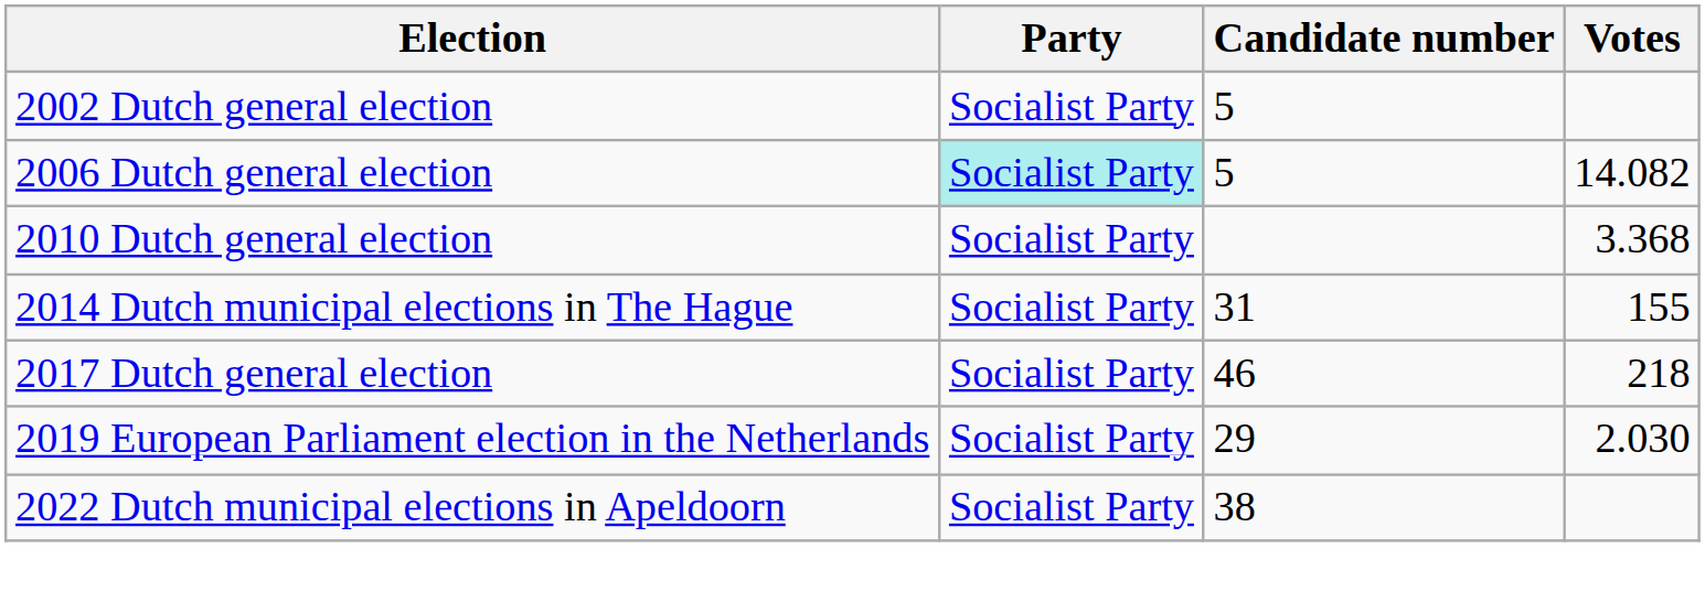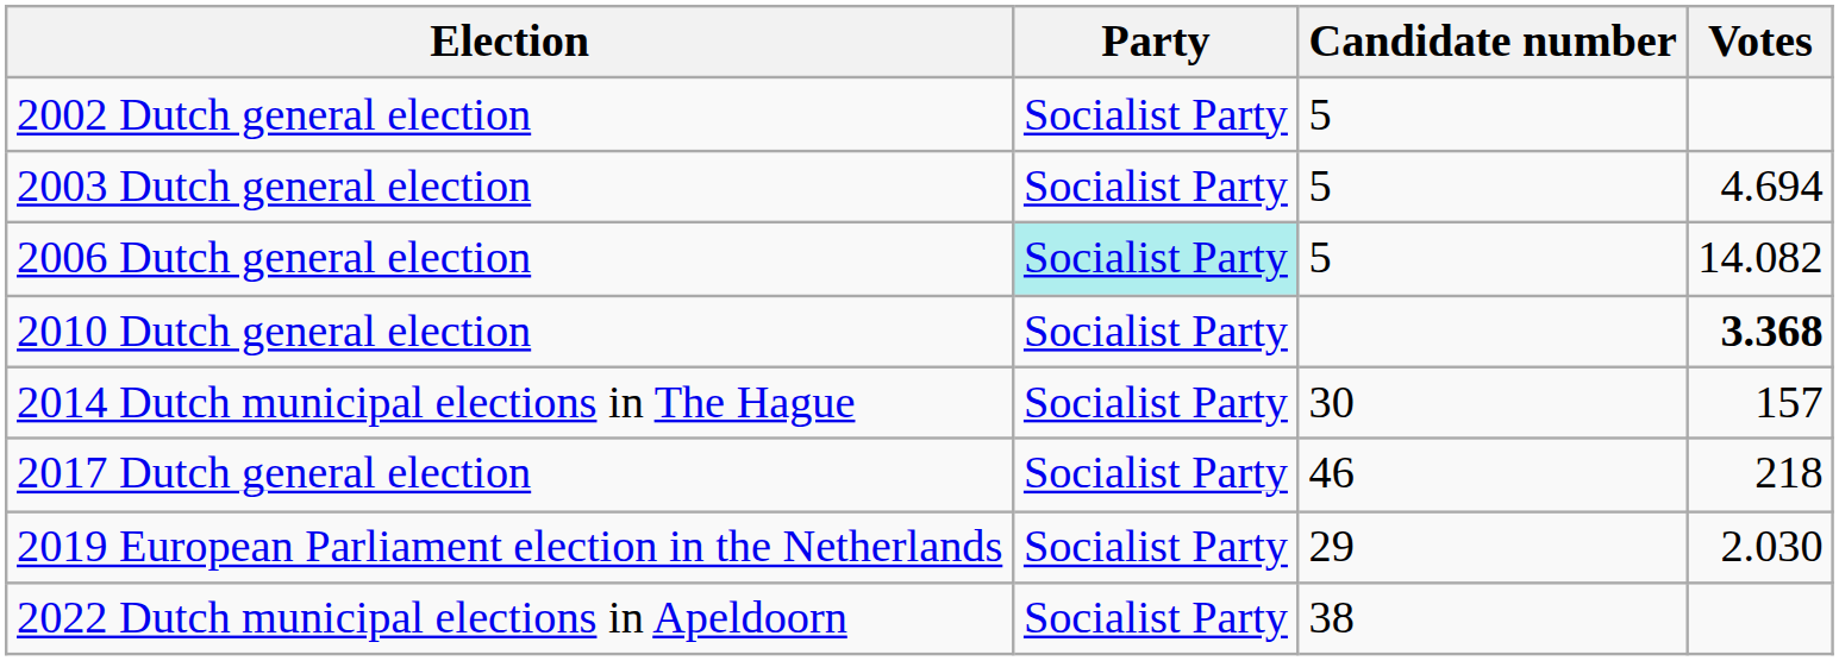 <table class="wikitable sortable">
 <tr>
 <th>Election</th>
 <th>Party</th>
 <th>Candidate number</th>
 <th>Votes</th>
 </tr>
 <tr>
 <td><a href='#'>2002 Dutch general election</a></td>
 <td><a href='#'>Socialist Party</a></td>
 <td>5</td>
 <td></td>
 </tr>
 <tr>
+<td><a href='#'>2003 Dutch general election</a></td>
+<td><a href='#'>Socialist Party</a></td>
+<td>5</td>
+<td style=text-align:right>4.694</td>
+</tr>
+<tr>
 <td><a href='#'>2006 Dutch general election</a></td>
 <td style="background: paleturquoise;"><a href='#'>Socialist Party</a></td>
 <td>5</td>
 <td style=text-align:right>14.082</td>
 </tr>
 <tr>
 <td><a href='#'>2010 Dutch general election</a></td>
 <td><a href='#'>Socialist Party</a></td>
 <td></td>
-<td style=text-align:right>3.368</td>
+<td style=text-align:right><strong>3.368</strong></td>
 </tr>
 <tr>
 <td><a href='#'>2014 Dutch municipal elections</a> in <a href='#'>The Hague</a></td>
 <td><a href='#'>Socialist Party</a></td>
-<td>31</td>
-<td style=text-align:right>155</td>
+<td>30</td>
+<td style=text-align:right>157</td>
 </tr>
 <tr>
 <td><a href='#'>2017 Dutch general election</a></td>
 <td><a href='#'>Socialist Party</a></td>
 <td>46</td>
 <td style=text-align:right>218</td>
 </tr>
 <tr>
 <td><a href='#'>2019 European Parliament election in the Netherlands</a></td>
 <td><a href='#'>Socialist Party</a></td>
 <td>29</td>
 <td style=text-align:right>2.030</td>
 </tr>
 <tr>
 <td><a href='#'>2022 Dutch municipal elections</a> in <a href='#'>Apeldoorn</a></td>
 <td><a href='#'>Socialist Party</a></td>
 <td>38</td>
 <td></td>
 </tr>
 </table>
